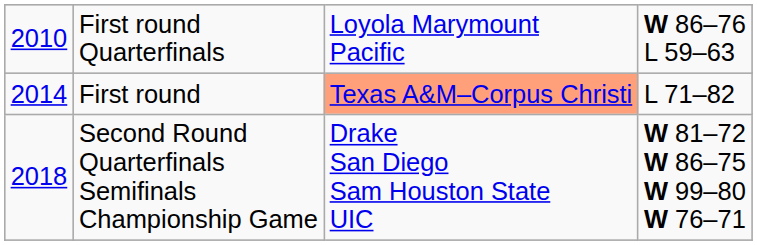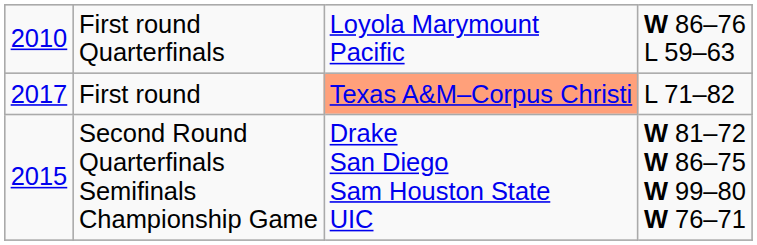 <table class="wikitable">
 <tr>
 <td><a href='#'>2010</a></td>
 <td>First round<br>Quarterfinals</td>
 <td><a href='#'>Loyola Marymount</a><br><a href='#'>Pacific</a></td>
 <td><strong>W</strong> 86–76<br>L 59–63</td>
 </tr>
 <tr>
-<td><a href='#'>2014</a></td>
+<td><a href='#'>2017</a></td>
 <td>First round</td>
 <td style="background: lightsalmon;"><a href='#'>Texas A&M–Corpus Christi</a></td>
 <td>L 71–82</td>
 </tr>
 <tr>
-<td><a href='#'>2018</a></td>
+<td><a href='#'>2015</a></td>
 <td>Second Round<br>Quarterfinals<br>Semifinals<br>Championship Game</td>
 <td><a href='#'>Drake</a><br><a href='#'>San Diego</a><br><a href='#'>Sam Houston State</a><br><a href='#'>UIC</a></td>
 <td><strong>W</strong> 81–72<br><strong>W</strong> 86–75<br><strong>W</strong> 99–80<br><strong>W</strong> 76–71</td>
 </tr>
 </table>
